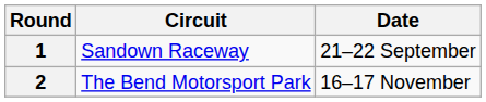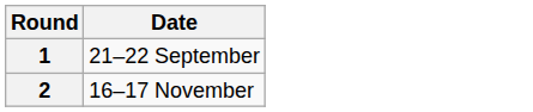 <table class="wikitable" style="font-size: 85%">
 <tr>
 <th>Round</th>
-<th>Circuit</th>
 <th>Date</th>
 </tr>
 <tr>
 <th>1</th>
-<td><a href='#'>Sandown Raceway</a></td>
 <td>21–22 September</td>
 </tr>
 <tr>
 <th>2</th>
-<td><a href='#'>The Bend Motorsport Park</a></td>
 <td>16–17 November</td>
 </tr>
 </table>
